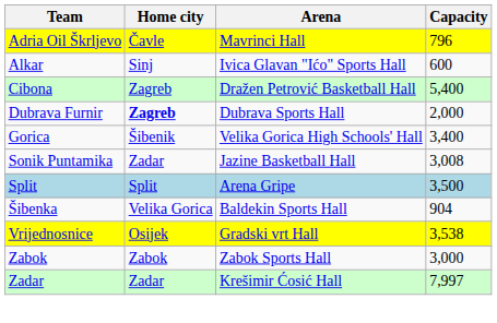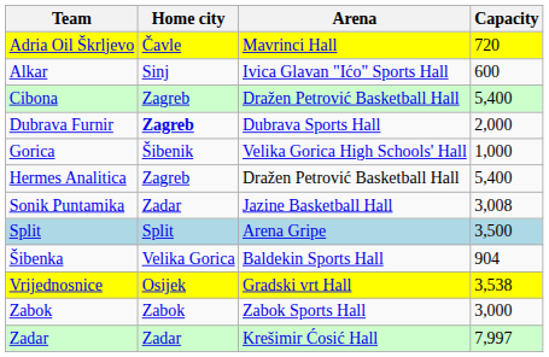 <table class="wikitable">
 <tr>
 <th>Team</th>
 <th>Home city</th>
 <th>Arena</th>
 <th>Capacity</th>
 </tr>
 <tr bgcolor=yellow>
 <td><a href='#'>Adria Oil Škrljevo</a></td>
 <td><a href='#'>Čavle</a></td>
 <td><a href='#'>Mavrinci Hall</a></td>
-<td>796</td>
+<td>720</td>
 </tr>
 <tr>
 <td><a href='#'>Alkar</a></td>
 <td><a href='#'>Sinj</a></td>
 <td><a href='#'>Ivica Glavan "Ićo" Sports Hall</a></td>
 <td>600</td>
 </tr>
 <tr bgcolor=ccffcc>
 <td><a href='#'>Cibona</a></td>
 <td><a href='#'>Zagreb</a></td>
 <td><a href='#'>Dražen Petrović Basketball Hall</a></td>
 <td>5,400</td>
 </tr>
 <tr>
 <td><a href='#'>Dubrava Furnir</a></td>
 <td><strong><a href='#'>Zagreb</a></strong></td>
 <td><a href='#'>Dubrava Sports Hall</a></td>
 <td>2,000</td>
 </tr>
 <tr>
 <td><a href='#'>Gorica</a></td>
 <td><a href='#'>Šibenik</a></td>
 <td><a href='#'>Velika Gorica High Schools' Hall</a></td>
-<td>3,400</td>
+<td>1,000</td>
+</tr>
+<tr>
+<td><a href='#'>Hermes Analitica</a></td>
+<td><a href='#'>Zagreb</a></td>
+<td>Dražen Petrović Basketball Hall</td>
+<td>5,400</td>
 </tr>
 <tr>
 <td><a href='#'>Sonik Puntamika</a></td>
 <td><a href='#'>Zadar</a></td>
 <td><a href='#'>Jazine Basketball Hall</a></td>
 <td>3,008</td>
 </tr>
 <tr bgcolor=lightblue>
 <td><a href='#'>Split</a></td>
 <td><a href='#'>Split</a></td>
 <td><a href='#'>Arena Gripe</a></td>
 <td>3,500</td>
 </tr>
 <tr>
 <td><a href='#'>Šibenka</a></td>
 <td><a href='#'>Velika Gorica</a></td>
 <td><a href='#'>Baldekin Sports Hall</a></td>
 <td>904</td>
 </tr>
 <tr bgcolor=yellow>
 <td><a href='#'>Vrijednosnice</a></td>
 <td><a href='#'>Osijek</a></td>
 <td><a href='#'>Gradski vrt Hall</a></td>
 <td>3,538</td>
 </tr>
 <tr>
 <td><a href='#'>Zabok</a></td>
 <td><a href='#'>Zabok</a></td>
 <td><a href='#'>Zabok Sports Hall</a></td>
 <td>3,000</td>
 </tr>
 <tr bgcolor=ccffcc>
 <td><a href='#'>Zadar</a></td>
 <td><a href='#'>Zadar</a></td>
 <td><a href='#'>Krešimir Ćosić Hall</a></td>
 <td>7,997</td>
 </tr>
 </table>
